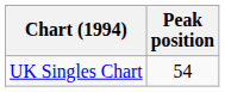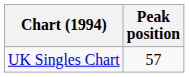 <table class="wikitable">
 <tr>
 <th align="left">Chart (1994)</th>
 <th align="left">Peak<br>position</th>
 </tr>
 <tr>
 <td align="left"><a href='#'>UK Singles Chart</a></td>
-<td align="center">54</td>
+<td align="center">57</td>
 </tr>
 </table>
